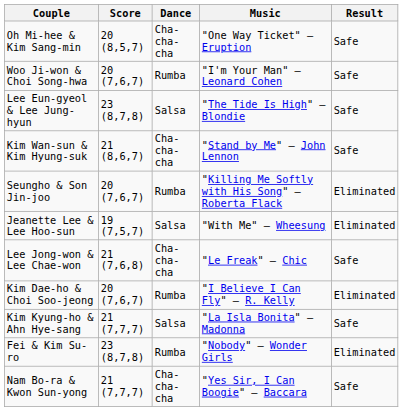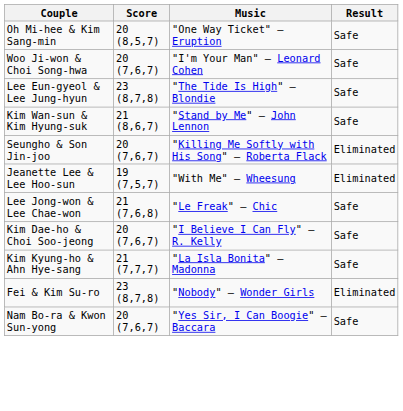 <table class="wikitable" style="width:80%;">
 <tr>
 <th>Couple</th>
 <th>Score</th>
-<th>Dance</th>
 <th>Music</th>
 <th>Result</th>
 </tr>
 <tr>
 <td>Oh Mi-hee & Kim Sang-min</td>
 <td>20 (8,5,7)</td>
-<td>Cha-cha-cha</td>
 <td>"One Way Ticket" – <a href='#'>Eruption</a></td>
 <td>Safe</td>
 </tr>
 <tr>
 <td>Woo Ji-won & Choi Song-hwa</td>
 <td>20 (7,6,7)</td>
-<td>Rumba</td>
 <td>"I'm Your Man" – <a href='#'>Leonard Cohen</a></td>
 <td>Safe</td>
 </tr>
 <tr>
 <td>Lee Eun-gyeol & Lee Jung-hyun</td>
 <td>23 (8,7,8)</td>
-<td>Salsa</td>
 <td>"<a href='#'>The Tide Is High</a>" – <a href='#'>Blondie</a></td>
 <td>Safe</td>
 </tr>
 <tr>
 <td>Kim Wan-sun & Kim Hyung-suk</td>
 <td>21 (8,6,7)</td>
-<td>Cha-cha-cha</td>
 <td>"<a href='#'>Stand by Me</a>" – <a href='#'>John Lennon</a></td>
 <td>Safe</td>
 </tr>
 <tr>
 <td>Seungho & Son Jin-joo</td>
 <td>20 (7,6,7)</td>
-<td>Rumba</td>
 <td>"<a href='#'>Killing Me Softly with His Song</a>" – <a href='#'>Roberta Flack</a></td>
 <td>Eliminated</td>
 </tr>
 <tr>
 <td>Jeanette Lee & Lee Hoo-sun</td>
 <td>19 (7,5,7)</td>
-<td>Salsa</td>
 <td>"With Me" – <a href='#'>Wheesung</a></td>
 <td>Eliminated</td>
 </tr>
 <tr>
 <td>Lee Jong-won & Lee Chae-won</td>
 <td>21 (7,6,8)</td>
-<td>Cha-cha-cha</td>
 <td>"<a href='#'>Le Freak</a>" – <a href='#'>Chic</a></td>
 <td>Safe</td>
 </tr>
 <tr>
 <td>Kim Dae-ho & Choi Soo-jeong</td>
 <td>20 (7,6,7)</td>
-<td>Rumba</td>
 <td>"<a href='#'>I Believe I Can Fly</a>" – <a href='#'>R. Kelly</a></td>
-<td>Eliminated</td>
+<td>Safe</td>
 </tr>
 <tr>
 <td>Kim Kyung-ho & Ahn Hye-sang</td>
 <td>21 (7,7,7)</td>
-<td>Salsa</td>
 <td>"<a href='#'>La Isla Bonita</a>" — <a href='#'>Madonna</a></td>
 <td>Safe</td>
 </tr>
 <tr>
 <td>Fei & Kim Su-ro</td>
 <td>23 (8,7,8)</td>
-<td>Rumba</td>
 <td>"<a href='#'>Nobody</a>" – <a href='#'>Wonder Girls</a></td>
 <td>Eliminated</td>
 </tr>
 <tr>
 <td>Nam Bo-ra & Kwon Sun-yong</td>
-<td>21 (7,7,7)</td>
-<td>Cha-cha-cha</td>
+<td>20 (7,6,7)</td>
 <td>"<a href='#'>Yes Sir, I Can Boogie</a>" – <a href='#'>Baccara</a></td>
 <td>Safe</td>
 </tr>
 </table>
